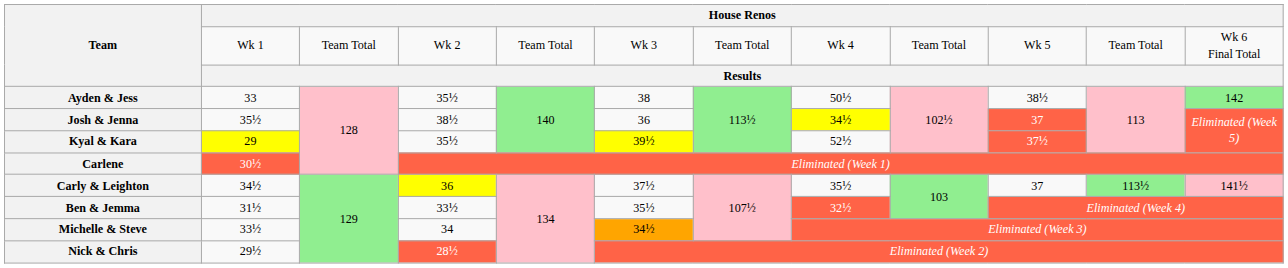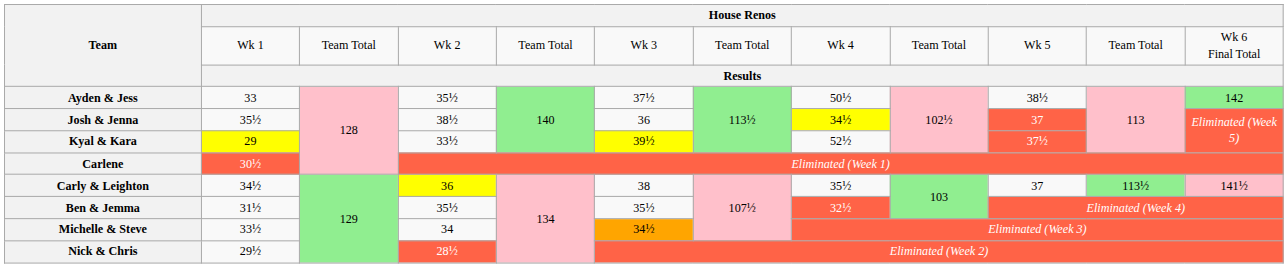 <table class="wikitable" style="text-align: center; font-size: 9pt; line-height:16px; width:80%">
 <tr>
 <th style="width:10%; text-align:centre;" rowspan="3">Team</th>
 <th colspan="12">House Renos</th>
 </tr>
 <tr>
 <td style="width:5%;">Wk 1</td>
 <td style="width:5%;">Team Total</td>
 <td style="width:5%;">Wk 2</td>
 <td style="width:5%;">Team Total</td>
 <td style="width:5%;">Wk 3</td>
 <td style="width:5%;">Team Total</td>
 <td style="width:5%;">Wk 4</td>
 <td style="width:5%;">Team Total</td>
 <td style="width:5%;">Wk 5</td>
 <td style="width:5%;">Team Total</td>
 <td style="width:5%;">Wk 6<br>Final Total</td>
 </tr>
 <tr>
 <th colspan="12">Results</th>
 </tr>
 <tr>
 <th style="font-size: 9pt" style="background:red; color:white;">Ayden & Jess</th>
 <td>33</td>
 <td rowspan="4" style="background:#FFC0CB">128</td>
 <td>35½</td>
 <td rowspan="3" style="background:#90EE90">140</td>
-<td>38</td>
+<td>37½</td>
 <td rowspan="3" style="background:#90EE90">113½</td>
 <td>50½</td>
 <td rowspan="3" style="background:#FFC0CB">102½</td>
 <td>38½</td>
 <td rowspan="3" style="background:#FFC0CB">113</td>
 <td colspan=2 style="background:#90EE90">142</td>
 </tr>
 <tr>
 <th style="font-size: 9pt" style="background:red; color:white;">Josh & Jenna</th>
 <td>35½</td>
 <td>38½</td>
 <td>36</td>
 <td style="background:yellow;">34½</td>
 <td style="background:tomato; color:white;">37</td>
 <td rowspan="2" colspan="5" style="background:tomato; color:white;"><em>Eliminated (Week 5)</em></td>
 </tr>
 <tr>
 <th style="font-size: 9pt" style="background:red; color:white;">Kyal & Kara</th>
 <td style="background:yellow;">29</td>
-<td>35½</td>
+<td>33½</td>
 <td style="background:yellow;">39½</td>
 <td>52½</td>
 <td style="background:tomato; color:white;">37½</td>
 </tr>
 <tr>
 <th style="font-size: 9pt" style="background:red; color:white;"> Carlene</th>
 <td style="background:tomato; color:white;">30½</td>
 <td colspan="11" style="background:tomato; color:white;"><em>Eliminated (Week 1)</em></td>
 </tr>
 <tr>
 <th style="font-size: 9pt" style="background:blue; color:white;">Carly & Leighton</th>
 <td>34½</td>
 <td rowspan="4" style="background:#90EE90">129</td>
 <td style="background:yellow;">36</td>
 <td rowspan="4" style="background:#FFC0CB">134</td>
-<td>37½</td>
+<td>38</td>
 <td rowspan="3" style="background:#FFC0CB">107½</td>
 <td>35½</td>
 <td rowspan="2" style="background:#90EE90">103</td>
 <td>37</td>
 <td rowspan="1" style="background:#90EE90">113½</td>
 <td colspan=2 style="background:#FFC0CB">141½</td>
 </tr>
 <tr>
 <th style="font-size: 9pt" style="background:blue; color:white;">Ben & Jemma</th>
 <td>31½</td>
-<td>33½</td>
+<td>35½</td>
 <td>35½</td>
 <td style="background:tomato; color:white;">32½</td>
 <td colspan="7" style="background:tomato; color:white;"><em>Eliminated (Week 4)</em></td>
 </tr>
 <tr>
 <th style="font-size: 9pt" style="background:blue; color:white;">Michelle & Steve</th>
 <td>33½</td>
 <td>34</td>
 <td style="background:orange; color:black;">34½</td>
 <td colspan="9" style="background:tomato; color:white;"><em>Eliminated (Week 3)</em></td>
 </tr>
 <tr>
 <th style="font-size: 9pt" style="background:blue; color:white;">Nick & Chris</th>
 <td>29½</td>
 <td style="background:tomato; color:white;">28½</td>
 <td colspan="9" style="background:tomato; color:white;"><em>Eliminated (Week 2)</em></td>
 </tr>
 </table>
